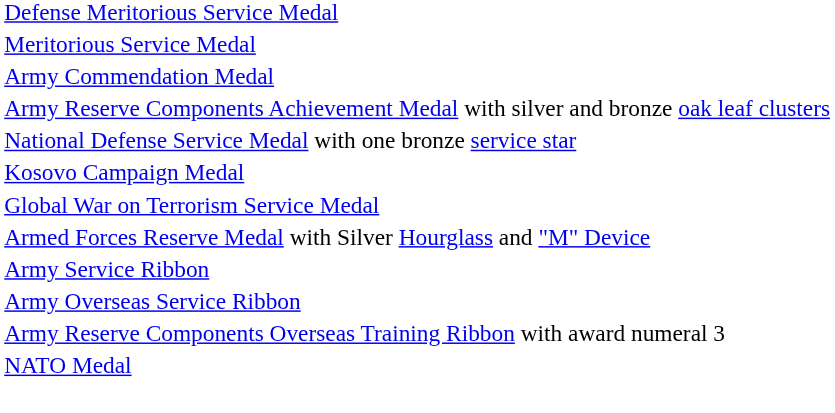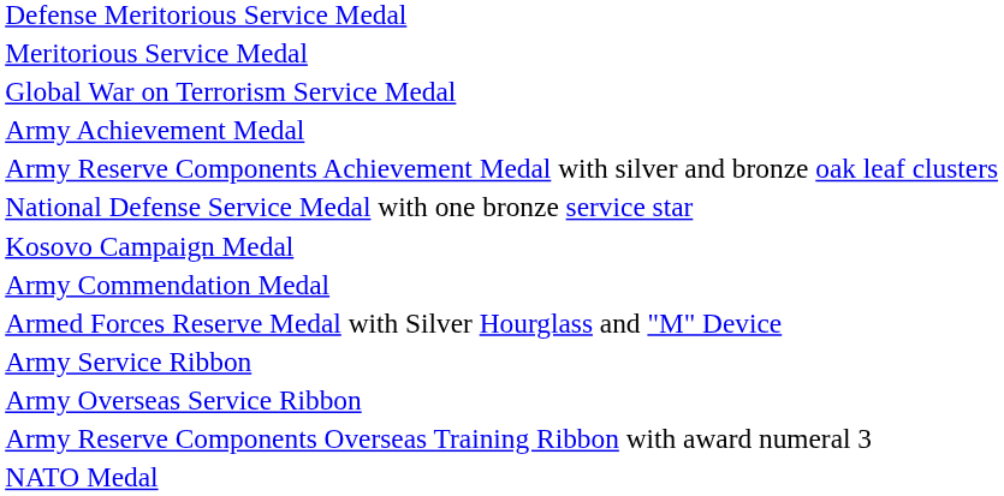 <table>
 <tr>
 <td></td>
 <td><a href='#'>Defense Meritorious Service Medal</a></td>
 </tr>
 <tr>
 <td></td>
 <td><a href='#'>Meritorious Service Medal</a></td>
 </tr>
 <tr>
 <td></td>
-<td><a href='#'>Army Commendation Medal</a></td>
+<td><a href='#'>Global War on Terrorism Service Medal</a></td>
+</tr>
+<tr>
+<td></td>
+<td><a href='#'>Army Achievement Medal</a></td>
 </tr>
 <tr>
 <td><span></span><span></span></td>
 <td><a href='#'>Army Reserve Components Achievement Medal</a> with silver and bronze <a href='#'>oak leaf clusters</a></td>
 </tr>
 <tr>
 <td></td>
 <td><a href='#'>National Defense Service Medal</a> with one bronze <a href='#'>service star</a></td>
 </tr>
 <tr>
 <td></td>
 <td><a href='#'>Kosovo Campaign Medal</a></td>
 </tr>
 <tr>
 <td></td>
-<td><a href='#'>Global War on Terrorism Service Medal</a></td>
+<td><a href='#'>Army Commendation Medal</a></td>
 </tr>
 <tr>
 <td><span></span></td>
 <td><a href='#'>Armed Forces Reserve Medal</a> with Silver <a href='#'>Hourglass</a> and <a href='#'>"M" Device</a></td>
 </tr>
 <tr>
 <td></td>
 <td><a href='#'>Army Service Ribbon</a></td>
 </tr>
 <tr>
 <td></td>
 <td><a href='#'>Army Overseas Service Ribbon</a></td>
 </tr>
 <tr>
 <td><span></span></td>
 <td><a href='#'>Army Reserve Components Overseas Training Ribbon</a> with award numeral 3</td>
 </tr>
 <tr>
 <td></td>
 <td><a href='#'>NATO Medal</a></td>
 </tr>
 </table>
